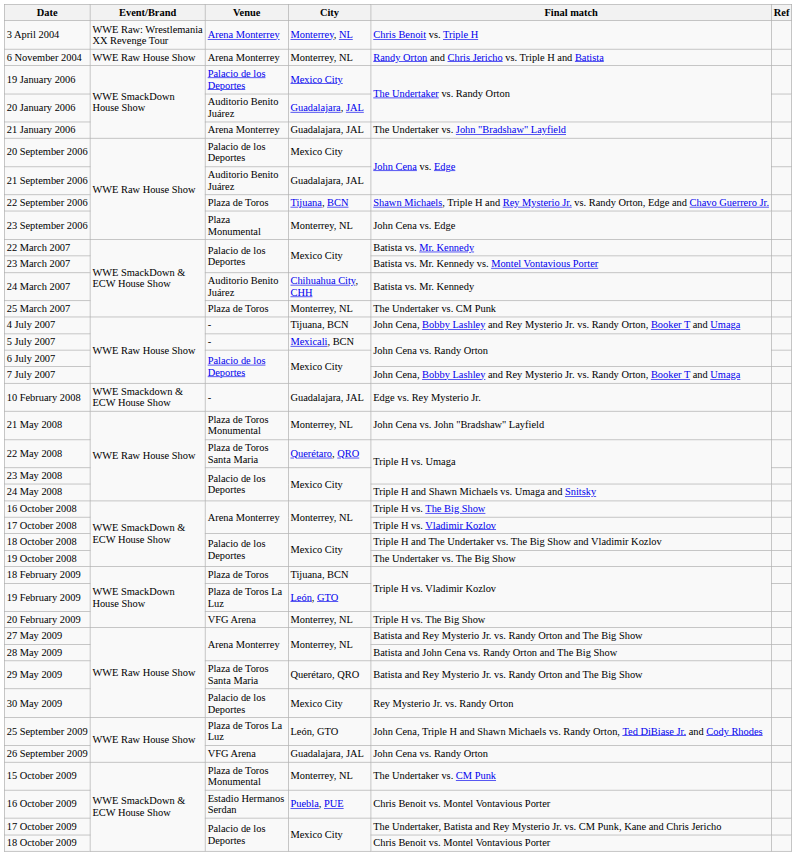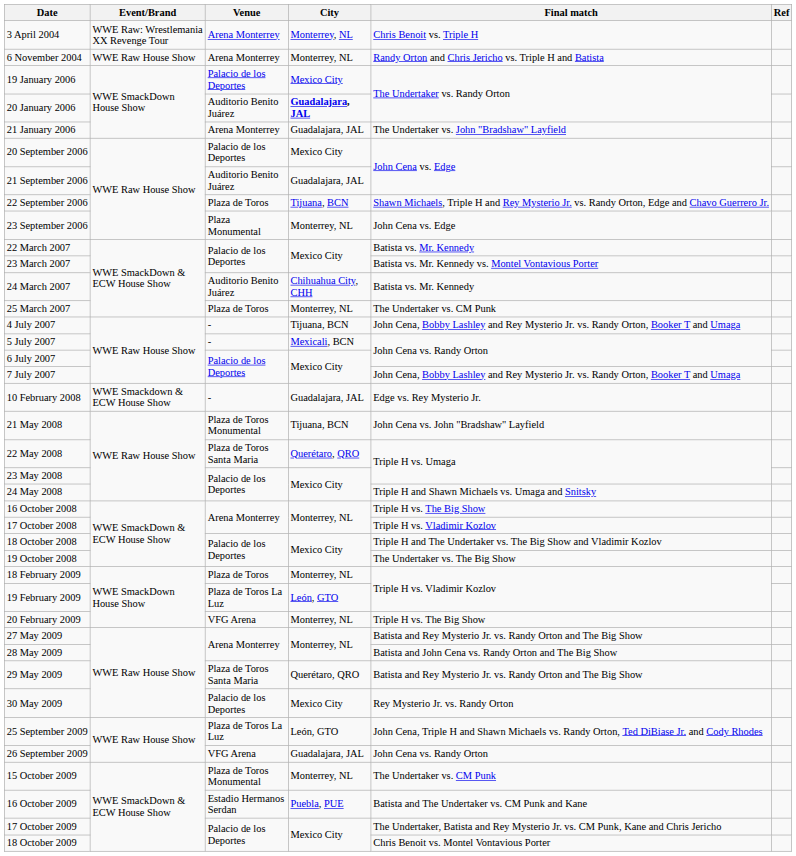 <table class="wikitable">
 <tr>
 <th>Date</th>
 <th style="width:170px;">Event/Brand</th>
 <th style="width:120px;">Venue</th>
 <th style="width:120px;">City</th>
 <th>Final match</th>
 <th>Ref</th>
 </tr>
 <tr>
 <td>3 April 2004</td>
 <td>WWE Raw: Wrestlemania XX Revenge Tour</td>
 <td><a href='#'>Arena Monterrey</a></td>
 <td><a href='#'>Monterrey</a>, <a href='#'>NL</a></td>
 <td><a href='#'>Chris Benoit</a> vs. <a href='#'>Triple H</a></td>
 <td></td>
 </tr>
 <tr>
 <td>6 November 2004</td>
 <td>WWE Raw House Show</td>
 <td>Arena Monterrey</td>
 <td>Monterrey, NL</td>
 <td><a href='#'>Randy Orton</a> and <a href='#'>Chris Jericho</a> vs. Triple H and <a href='#'>Batista</a></td>
 <td></td>
 </tr>
 <tr>
 <td>19 January 2006</td>
 <td rowspan="3">WWE SmackDown House Show</td>
 <td><a href='#'>Palacio de los Deportes</a></td>
 <td><a href='#'>Mexico City</a></td>
 <td rowspan="2"><a href='#'>The Undertaker</a> vs. Randy Orton</td>
 <td></td>
 </tr>
 <tr>
 <td>20 January 2006</td>
 <td>Auditorio Benito Juárez</td>
-<td><a href='#'>Guadalajara</a>, <a href='#'>JAL</a></td>
+<td><strong><a href='#'>Guadalajara</a>, <a href='#'>JAL</a></strong></td>
 <td></td>
 </tr>
 <tr>
 <td>21 January 2006</td>
 <td>Arena Monterrey</td>
 <td>Guadalajara, JAL</td>
 <td>The Undertaker vs. <a href='#'>John "Bradshaw" Layfield</a></td>
 <td></td>
 </tr>
 <tr>
 <td>20 September 2006</td>
 <td rowspan="4">WWE Raw House Show</td>
 <td>Palacio de los Deportes</td>
 <td>Mexico City</td>
 <td rowspan="2"><a href='#'>John Cena</a> vs. <a href='#'>Edge</a></td>
 <td></td>
 </tr>
 <tr>
 <td>21 September 2006</td>
 <td>Auditorio Benito Juárez</td>
 <td>Guadalajara, JAL</td>
 <td></td>
 </tr>
 <tr>
 <td>22 September 2006</td>
 <td>Plaza de Toros</td>
 <td><a href='#'>Tijuana</a>, <a href='#'>BCN</a></td>
 <td><a href='#'>Shawn Michaels</a>, Triple H and <a href='#'>Rey Mysterio Jr.</a> vs. Randy Orton, Edge and <a href='#'>Chavo Guerrero Jr.</a></td>
 <td></td>
 </tr>
 <tr>
 <td>23 September 2006</td>
 <td>Plaza Monumental</td>
 <td>Monterrey, NL</td>
 <td>John Cena vs. Edge</td>
 <td></td>
 </tr>
 <tr>
 <td>22 March 2007</td>
 <td rowspan="4">WWE SmackDown & ECW House Show</td>
 <td rowspan="2">Palacio de los Deportes</td>
 <td rowspan="2">Mexico City</td>
 <td>Batista vs. <a href='#'>Mr. Kennedy</a></td>
 <td></td>
 </tr>
 <tr>
 <td>23 March 2007</td>
 <td>Batista vs. Mr. Kennedy vs. <a href='#'>Montel Vontavious Porter</a></td>
 <td></td>
 </tr>
 <tr>
 <td>24 March 2007</td>
 <td>Auditorio Benito Juárez</td>
 <td><a href='#'>Chihuahua City</a>, <a href='#'>CHH</a></td>
 <td>Batista vs. Mr. Kennedy</td>
 <td></td>
 </tr>
 <tr>
 <td>25 March 2007</td>
 <td>Plaza de Toros</td>
 <td>Monterrey, NL</td>
 <td>The Undertaker vs. CM Punk</td>
 <td></td>
 </tr>
 <tr>
 <td>4 July 2007</td>
 <td rowspan="4">WWE Raw House Show</td>
 <td>-</td>
 <td>Tijuana, BCN</td>
 <td>John Cena, <a href='#'>Bobby Lashley</a> and Rey Mysterio Jr. vs. Randy Orton, <a href='#'>Booker T</a> and <a href='#'>Umaga</a></td>
 <td></td>
 </tr>
 <tr>
 <td>5 July 2007</td>
 <td>-</td>
 <td><a href='#'>Mexicali</a>, BCN</td>
 <td rowspan="2">John Cena vs. Randy Orton</td>
 <td></td>
 </tr>
 <tr>
 <td>6 July 2007</td>
 <td rowspan="2"><a href='#'>Palacio de los Deportes</a></td>
 <td rowspan="2">Mexico City</td>
 <td></td>
 </tr>
 <tr>
 <td>7 July 2007</td>
 <td>John Cena, <a href='#'>Bobby Lashley</a> and Rey Mysterio Jr. vs. Randy Orton, <a href='#'>Booker T</a> and <a href='#'>Umaga</a></td>
 <td></td>
 </tr>
 <tr>
 <td>10 February 2008</td>
 <td>WWE Smackdown & ECW House Show</td>
 <td>-</td>
 <td>Guadalajara, JAL</td>
 <td>Edge vs. Rey Mysterio Jr.</td>
 <td></td>
 </tr>
 <tr>
 <td>21 May 2008</td>
 <td rowspan="4">WWE Raw House Show</td>
 <td>Plaza de Toros Monumental</td>
-<td>Monterrey, NL</td>
+<td>Tijuana, BCN</td>
 <td>John Cena vs. John "Bradshaw" Layfield</td>
 <td></td>
 </tr>
 <tr>
 <td>22 May 2008</td>
 <td>Plaza de Toros Santa Maria</td>
 <td><a href='#'>Querétaro</a>, <a href='#'>QRO</a></td>
 <td rowspan="2">Triple H vs. Umaga</td>
 <td></td>
 </tr>
 <tr>
 <td>23 May 2008</td>
 <td rowspan="2">Palacio de los Deportes</td>
 <td rowspan="2">Mexico City</td>
 <td></td>
 </tr>
 <tr>
 <td>24 May 2008</td>
 <td>Triple H and Shawn Michaels vs. Umaga and <a href='#'>Snitsky</a></td>
 <td></td>
 </tr>
 <tr>
 <td>16 October 2008</td>
 <td rowspan="4">WWE SmackDown & ECW House Show</td>
 <td rowspan="2">Arena Monterrey</td>
 <td rowspan="2">Monterrey, NL</td>
 <td>Triple H vs. <a href='#'>The Big Show</a></td>
 <td></td>
 </tr>
 <tr>
 <td>17 October 2008</td>
 <td>Triple H vs. <a href='#'>Vladimir Kozlov</a></td>
 <td></td>
 </tr>
 <tr>
 <td>18 October 2008</td>
 <td rowspan="2">Palacio de los Deportes</td>
 <td rowspan="2">Mexico City</td>
 <td>Triple H and The Undertaker vs. The Big Show and Vladimir Kozlov</td>
 <td></td>
 </tr>
 <tr>
 <td>19 October 2008</td>
 <td>The Undertaker vs. The Big Show</td>
 <td></td>
 </tr>
 <tr>
 <td>18 February 2009</td>
 <td rowspan="3">WWE SmackDown House Show</td>
 <td>Plaza de Toros</td>
-<td>Tijuana, BCN</td>
+<td>Monterrey, NL</td>
 <td rowspan="2">Triple H vs. Vladimir Kozlov</td>
 <td></td>
 </tr>
 <tr>
 <td>19 February 2009</td>
 <td>Plaza de Toros La Luz</td>
 <td><a href='#'>León</a>, <a href='#'>GTO</a></td>
 <td></td>
 </tr>
 <tr>
 <td>20 February 2009</td>
 <td>VFG Arena</td>
 <td>Monterrey, NL</td>
 <td>Triple H vs. The Big Show</td>
 <td></td>
 </tr>
 <tr>
 <td>27 May 2009</td>
 <td rowspan="4">WWE Raw House Show</td>
 <td rowspan="2">Arena Monterrey</td>
 <td rowspan="2">Monterrey, NL</td>
 <td>Batista and Rey Mysterio Jr. vs. Randy Orton and The Big Show</td>
 <td></td>
 </tr>
 <tr>
 <td>28 May 2009</td>
 <td>Batista and John Cena vs. Randy Orton and The Big Show</td>
 <td></td>
 </tr>
 <tr>
 <td>29 May 2009</td>
 <td>Plaza de Toros Santa Maria</td>
 <td>Querétaro, QRO</td>
 <td>Batista and Rey Mysterio Jr. vs. Randy Orton and The Big Show</td>
 <td></td>
 </tr>
 <tr>
 <td>30 May 2009</td>
 <td>Palacio de los Deportes</td>
 <td>Mexico City</td>
 <td>Rey Mysterio Jr. vs. Randy Orton</td>
 <td></td>
 </tr>
 <tr>
 <td>25 September 2009</td>
 <td rowspan="2">WWE Raw House Show</td>
 <td>Plaza de Toros La Luz</td>
 <td>León, GTO</td>
 <td>John Cena, Triple H and Shawn Michaels vs. Randy Orton, <a href='#'>Ted DiBiase Jr.</a> and <a href='#'>Cody Rhodes</a></td>
 <td></td>
 </tr>
 <tr>
 <td>26 September 2009</td>
 <td>VFG Arena</td>
 <td>Guadalajara, JAL</td>
 <td>John Cena vs. Randy Orton</td>
 <td></td>
 </tr>
 <tr>
 <td>15 October 2009</td>
 <td rowspan="4">WWE SmackDown & ECW House Show</td>
 <td>Plaza de Toros Monumental</td>
 <td>Monterrey, NL</td>
 <td>The Undertaker vs. <a href='#'>CM Punk</a></td>
 <td></td>
 </tr>
 <tr>
 <td>16 October 2009</td>
 <td>Estadio Hermanos Serdan</td>
 <td><a href='#'>Puebla</a>, <a href='#'>PUE</a></td>
-<td>Chris Benoit vs. Montel Vontavious Porter</td>
+<td>Batista and The Undertaker vs. CM Punk and Kane</td>
 <td></td>
 </tr>
 <tr>
 <td>17 October 2009</td>
 <td rowspan="2">Palacio de los Deportes</td>
 <td rowspan="2">Mexico City</td>
 <td>The Undertaker, Batista and Rey Mysterio Jr. vs. CM Punk, Kane and Chris Jericho</td>
 <td></td>
 </tr>
 <tr>
 <td>18 October 2009</td>
 <td>Chris Benoit vs. Montel Vontavious Porter</td>
 <td></td>
 </tr>
 </table>
